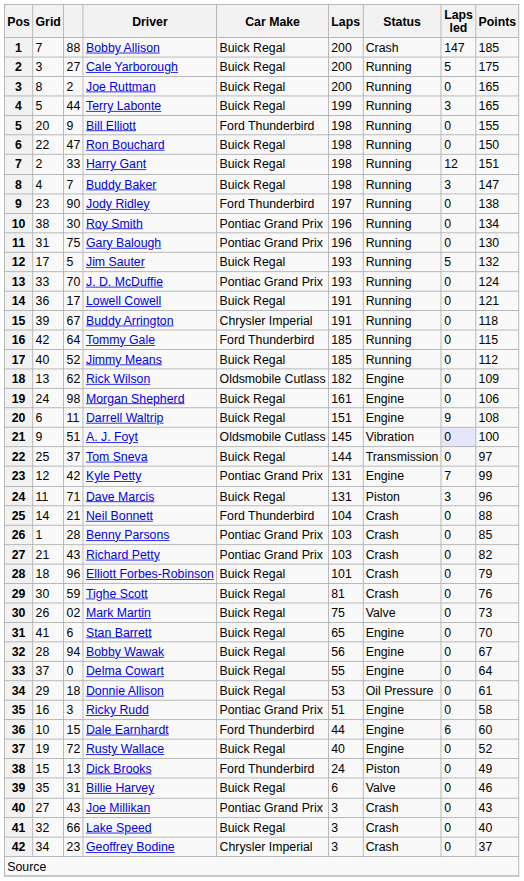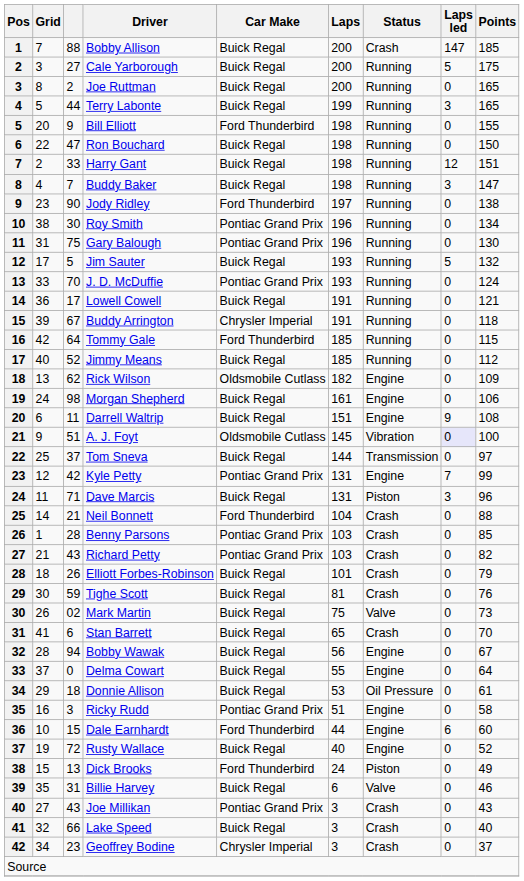 <table class="wikitable" style="font-size:95%;">
 <tr>
 <th>Pos</th>
 <th>Grid</th>
 <th></th>
 <th>Driver</th>
 <th>Car Make</th>
 <th>Laps</th>
 <th>Status</th>
 <th>Laps<br>led</th>
 <th>Points</th>
 </tr>
 <tr>
 <th>1</th>
 <td>7</td>
 <td>88</td>
 <td><a href='#'>Bobby Allison</a></td>
 <td>Buick Regal</td>
 <td>200</td>
 <td>Crash</td>
 <td>147</td>
 <td>185</td>
 </tr>
 <tr>
 <th>2</th>
 <td>3</td>
 <td>27</td>
 <td><a href='#'>Cale Yarborough</a></td>
 <td>Buick Regal</td>
 <td>200</td>
 <td>Running</td>
 <td>5</td>
 <td>175</td>
 </tr>
 <tr>
 <th>3</th>
 <td>8</td>
 <td>2</td>
 <td><a href='#'>Joe Ruttman</a></td>
 <td>Buick Regal</td>
 <td>200</td>
 <td>Running</td>
 <td>0</td>
 <td>165</td>
 </tr>
 <tr>
 <th>4</th>
 <td>5</td>
 <td>44</td>
 <td><a href='#'>Terry Labonte</a></td>
 <td>Buick Regal</td>
 <td>199</td>
 <td>Running</td>
 <td>3</td>
 <td>165</td>
 </tr>
 <tr>
 <th>5</th>
 <td>20</td>
 <td>9</td>
 <td><a href='#'>Bill Elliott</a></td>
 <td>Ford Thunderbird</td>
 <td>198</td>
 <td>Running</td>
 <td>0</td>
 <td>155</td>
 </tr>
 <tr>
 <th>6</th>
 <td>22</td>
 <td>47</td>
 <td><a href='#'>Ron Bouchard</a></td>
 <td>Buick Regal</td>
 <td>198</td>
 <td>Running</td>
 <td>0</td>
 <td>150</td>
 </tr>
 <tr>
 <th>7</th>
 <td>2</td>
 <td>33</td>
 <td><a href='#'>Harry Gant</a></td>
 <td>Buick Regal</td>
 <td>198</td>
 <td>Running</td>
 <td>12</td>
 <td>151</td>
 </tr>
 <tr>
 <th>8</th>
 <td>4</td>
 <td>7</td>
 <td><a href='#'>Buddy Baker</a></td>
 <td>Buick Regal</td>
 <td>198</td>
 <td>Running</td>
 <td>3</td>
 <td>147</td>
 </tr>
 <tr>
 <th>9</th>
 <td>23</td>
 <td>90</td>
 <td><a href='#'>Jody Ridley</a></td>
 <td>Ford Thunderbird</td>
 <td>197</td>
 <td>Running</td>
 <td>0</td>
 <td>138</td>
 </tr>
 <tr>
 <th>10</th>
 <td>38</td>
 <td>30</td>
 <td><a href='#'>Roy Smith</a></td>
 <td>Pontiac Grand Prix</td>
 <td>196</td>
 <td>Running</td>
 <td>0</td>
 <td>134</td>
 </tr>
 <tr>
 <th>11</th>
 <td>31</td>
 <td>75</td>
 <td><a href='#'>Gary Balough</a></td>
 <td>Pontiac Grand Prix</td>
 <td>196</td>
 <td>Running</td>
 <td>0</td>
 <td>130</td>
 </tr>
 <tr>
 <th>12</th>
 <td>17</td>
 <td>5</td>
 <td><a href='#'>Jim Sauter</a></td>
 <td>Buick Regal</td>
 <td>193</td>
 <td>Running</td>
 <td>5</td>
 <td>132</td>
 </tr>
 <tr>
 <th>13</th>
 <td>33</td>
 <td>70</td>
 <td><a href='#'>J. D. McDuffie</a></td>
 <td>Pontiac Grand Prix</td>
 <td>193</td>
 <td>Running</td>
 <td>0</td>
 <td>124</td>
 </tr>
 <tr>
 <th>14</th>
 <td>36</td>
 <td>17</td>
 <td><a href='#'>Lowell Cowell</a></td>
 <td>Buick Regal</td>
 <td>191</td>
 <td>Running</td>
 <td>0</td>
 <td>121</td>
 </tr>
 <tr>
 <th>15</th>
 <td>39</td>
 <td>67</td>
 <td><a href='#'>Buddy Arrington</a></td>
 <td>Chrysler Imperial</td>
 <td>191</td>
 <td>Running</td>
 <td>0</td>
 <td>118</td>
 </tr>
 <tr>
 <th>16</th>
 <td>42</td>
 <td>64</td>
 <td><a href='#'>Tommy Gale</a></td>
 <td>Ford Thunderbird</td>
 <td>185</td>
 <td>Running</td>
 <td>0</td>
 <td>115</td>
 </tr>
 <tr>
 <th>17</th>
 <td>40</td>
 <td>52</td>
 <td><a href='#'>Jimmy Means</a></td>
 <td>Buick Regal</td>
 <td>185</td>
 <td>Running</td>
 <td>0</td>
 <td>112</td>
 </tr>
 <tr>
 <th>18</th>
 <td>13</td>
 <td>62</td>
 <td><a href='#'>Rick Wilson</a></td>
 <td>Oldsmobile Cutlass</td>
 <td>182</td>
 <td>Engine</td>
 <td>0</td>
 <td>109</td>
 </tr>
 <tr>
 <th>19</th>
 <td>24</td>
 <td>98</td>
 <td><a href='#'>Morgan Shepherd</a></td>
 <td>Buick Regal</td>
 <td>161</td>
 <td>Engine</td>
 <td>0</td>
 <td>106</td>
 </tr>
 <tr>
 <th>20</th>
 <td>6</td>
 <td>11</td>
 <td><a href='#'>Darrell Waltrip</a></td>
 <td>Buick Regal</td>
 <td>151</td>
 <td>Engine</td>
 <td>9</td>
 <td>108</td>
 </tr>
 <tr>
 <th>21</th>
 <td>9</td>
 <td>51</td>
 <td><a href='#'>A. J. Foyt</a></td>
 <td>Oldsmobile Cutlass</td>
 <td>145</td>
 <td>Vibration</td>
 <td style="background: lavender;">0</td>
 <td>100</td>
 </tr>
 <tr>
 <th>22</th>
 <td>25</td>
 <td>37</td>
 <td><a href='#'>Tom Sneva</a></td>
 <td>Buick Regal</td>
 <td>144</td>
 <td>Transmission</td>
 <td>0</td>
 <td>97</td>
 </tr>
 <tr>
 <th>23</th>
 <td>12</td>
 <td>42</td>
 <td><a href='#'>Kyle Petty</a></td>
 <td>Pontiac Grand Prix</td>
 <td>131</td>
 <td>Engine</td>
 <td>7</td>
 <td>99</td>
 </tr>
 <tr>
 <th>24</th>
 <td>11</td>
 <td>71</td>
 <td><a href='#'>Dave Marcis</a></td>
 <td>Buick Regal</td>
 <td>131</td>
 <td>Piston</td>
 <td>3</td>
 <td>96</td>
 </tr>
 <tr>
 <th>25</th>
 <td>14</td>
 <td>21</td>
 <td><a href='#'>Neil Bonnett</a></td>
 <td>Ford Thunderbird</td>
 <td>104</td>
 <td>Crash</td>
 <td>0</td>
 <td>88</td>
 </tr>
 <tr>
 <th>26</th>
 <td>1</td>
 <td>28</td>
 <td><a href='#'>Benny Parsons</a></td>
 <td>Pontiac Grand Prix</td>
 <td>103</td>
 <td>Crash</td>
 <td>0</td>
 <td>85</td>
 </tr>
 <tr>
 <th>27</th>
 <td>21</td>
 <td>43</td>
 <td><a href='#'>Richard Petty</a></td>
 <td>Pontiac Grand Prix</td>
 <td>103</td>
 <td>Crash</td>
 <td>0</td>
 <td>82</td>
 </tr>
 <tr>
 <th>28</th>
 <td>18</td>
-<td>96</td>
+<td>26</td>
 <td><a href='#'>Elliott Forbes-Robinson</a></td>
 <td>Buick Regal</td>
 <td>101</td>
 <td>Crash</td>
 <td>0</td>
 <td>79</td>
 </tr>
 <tr>
 <th>29</th>
 <td>30</td>
 <td>59</td>
 <td><a href='#'>Tighe Scott</a></td>
 <td>Buick Regal</td>
 <td>81</td>
 <td>Crash</td>
 <td>0</td>
 <td>76</td>
 </tr>
 <tr>
 <th>30</th>
 <td>26</td>
 <td>02</td>
 <td><a href='#'>Mark Martin</a></td>
 <td>Buick Regal</td>
 <td>75</td>
 <td>Valve</td>
 <td>0</td>
 <td>73</td>
 </tr>
 <tr>
 <th>31</th>
 <td>41</td>
 <td>6</td>
 <td><a href='#'>Stan Barrett</a></td>
 <td>Buick Regal</td>
 <td>65</td>
-<td>Engine</td>
+<td>Crash</td>
 <td>0</td>
 <td>70</td>
 </tr>
 <tr>
 <th>32</th>
 <td>28</td>
 <td>94</td>
 <td><a href='#'>Bobby Wawak</a></td>
 <td>Buick Regal</td>
 <td>56</td>
 <td>Engine</td>
 <td>0</td>
 <td>67</td>
 </tr>
 <tr>
 <th>33</th>
 <td>37</td>
 <td>0</td>
 <td><a href='#'>Delma Cowart</a></td>
 <td>Buick Regal</td>
 <td>55</td>
 <td>Engine</td>
 <td>0</td>
 <td>64</td>
 </tr>
 <tr>
 <th>34</th>
 <td>29</td>
 <td>18</td>
 <td><a href='#'>Donnie Allison</a></td>
 <td>Buick Regal</td>
 <td>53</td>
 <td>Oil Pressure</td>
 <td>0</td>
 <td>61</td>
 </tr>
 <tr>
 <th>35</th>
 <td>16</td>
 <td>3</td>
 <td><a href='#'>Ricky Rudd</a></td>
 <td>Pontiac Grand Prix</td>
 <td>51</td>
 <td>Engine</td>
 <td>0</td>
 <td>58</td>
 </tr>
 <tr>
 <th>36</th>
 <td>10</td>
 <td>15</td>
 <td><a href='#'>Dale Earnhardt</a></td>
 <td>Ford Thunderbird</td>
 <td>44</td>
 <td>Engine</td>
 <td>6</td>
 <td>60</td>
 </tr>
 <tr>
 <th>37</th>
 <td>19</td>
 <td>72</td>
 <td><a href='#'>Rusty Wallace</a></td>
 <td>Buick Regal</td>
 <td>40</td>
 <td>Engine</td>
 <td>0</td>
 <td>52</td>
 </tr>
 <tr>
 <th>38</th>
 <td>15</td>
 <td>13</td>
 <td><a href='#'>Dick Brooks</a></td>
 <td>Ford Thunderbird</td>
 <td>24</td>
 <td>Piston</td>
 <td>0</td>
 <td>49</td>
 </tr>
 <tr>
 <th>39</th>
 <td>35</td>
 <td>31</td>
 <td><a href='#'>Billie Harvey</a></td>
 <td>Buick Regal</td>
 <td>6</td>
 <td>Valve</td>
 <td>0</td>
 <td>46</td>
 </tr>
 <tr>
 <th>40</th>
 <td>27</td>
 <td>43</td>
 <td><a href='#'>Joe Millikan</a></td>
 <td>Pontiac Grand Prix</td>
 <td>3</td>
 <td>Crash</td>
 <td>0</td>
 <td>43</td>
 </tr>
 <tr>
 <th>41</th>
 <td>32</td>
 <td>66</td>
 <td><a href='#'>Lake Speed</a></td>
 <td>Buick Regal</td>
 <td>3</td>
 <td>Crash</td>
 <td>0</td>
 <td>40</td>
 </tr>
 <tr>
 <th>42</th>
 <td>34</td>
 <td>23</td>
 <td><a href='#'>Geoffrey Bodine</a></td>
 <td>Chrysler Imperial</td>
 <td>3</td>
 <td>Crash</td>
 <td>0</td>
 <td>37</td>
 </tr>
 <tr>
 <td colspan="9">Source</td>
 </tr>
 <tr>
 </tr>
 </table>
